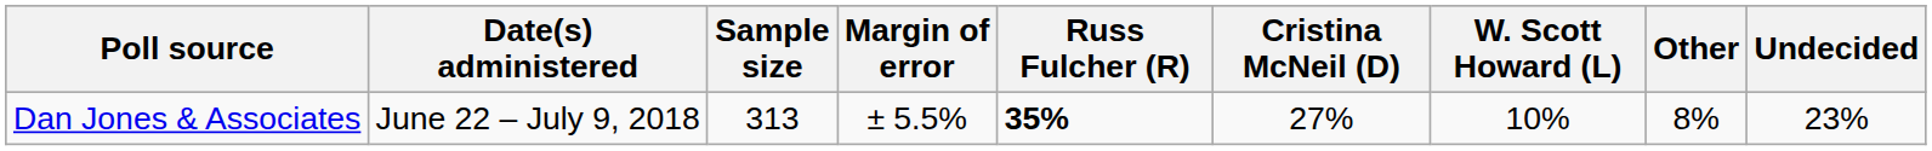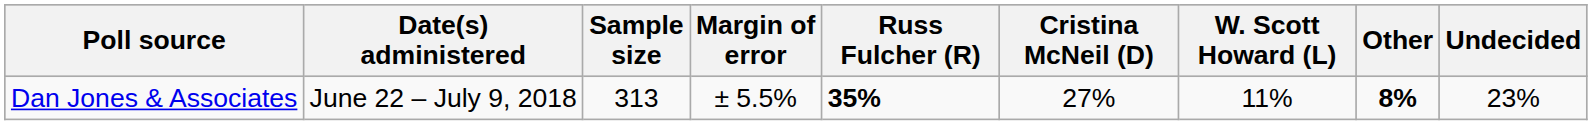 <table class="wikitable">
 <tr>
 <th>Poll source</th>
 <th>Date(s)<br>administered</th>
 <th>Sample<br>size</th>
 <th>Margin of<br>error</th>
 <th style="width:100px;">Russ<br>Fulcher (R)</th>
 <th style="width:100px;">Cristina<br>McNeil (D)</th>
 <th style="width:100px;">W. Scott<br>Howard (L)</th>
 <th>Other</th>
 <th>Undecided</th>
 </tr>
 <tr>
 <td><a href='#'>Dan Jones & Associates</a></td>
 <td align=center>June 22 – July 9, 2018</td>
 <td align=center>313</td>
 <td align=center>± 5.5%</td>
 <td><strong>35%</strong></td>
 <td align=center>27%</td>
-<td align=center>10%</td>
-<td align=center>8%</td>
+<td align=center>11%</td>
+<td align=center><strong>8%</strong></td>
 <td align=center>23%</td>
 </tr>
 </table>
